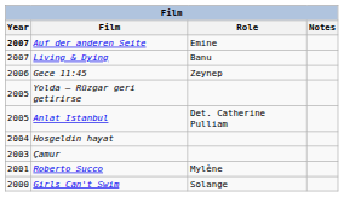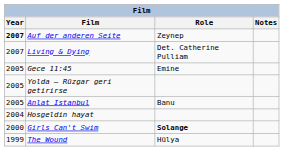 <table class="wikitable" style="font-size: 90%;">
 <tr>
 <th colspan="4" style="background: LightSteelBlue;">Film</th>
 </tr>
 <tr>
 <th align="center">Year</th>
 <th width="200">Film</th>
 <th width="150">Role</th>
 <th>Notes</th>
 </tr>
 <tr>
 <td><strong>2007</strong></td>
 <td><em><a href='#'>Auf der anderen Seite</a></em></td>
-<td>Emine</td>
+<td>Zeynep</td>
 <td></td>
 </tr>
 <tr>
 <td>2007</td>
 <td><em><a href='#'>Living & Dying</a></em></td>
-<td>Banu</td>
+<td>Det. Catherine Pulliam</td>
 <td></td>
 </tr>
 <tr>
-<td>2006</td>
+<td>2005</td>
 <td><em>Gece 11:45</em></td>
-<td>Zeynep</td>
+<td>Emine</td>
 <td></td>
 </tr>
 <tr>
 <td>2005</td>
 <td><em>Yolda – Rüzgar geri getirirse</em></td>
 <td></td>
 <td></td>
 </tr>
 <tr>
 <td>2005</td>
 <td><em><a href='#'>Anlat Istanbul</a></em></td>
-<td>Det. Catherine Pulliam</td>
+<td>Banu</td>
 <td></td>
 </tr>
 <tr>
 <td>2004</td>
 <td><em>Hosgeldin hayat</em></td>
 <td></td>
 <td></td>
 </tr>
 <tr>
-<td>2003</td>
-<td><em>Çamur</em></td>
-<td></td>
+<td>2000</td>
+<td><em><a href='#'>Girls Can't Swim</a></em></td>
+<td><strong>Solange</strong></td>
 <td></td>
 </tr>
 <tr>
-<td>2001</td>
-<td><em><a href='#'>Roberto Succo</a></em></td>
-<td>Mylène</td>
-<td></td>
-</tr>
-<tr>
-<td>2000</td>
-<td><em><a href='#'>Girls Can't Swim</a></em></td>
-<td>Solange</td>
+<td>1999</td>
+<td><em><a href='#'>The Wound</a></em></td>
+<td>Hülya</td>
 <td></td>
 </tr>
 </table>
